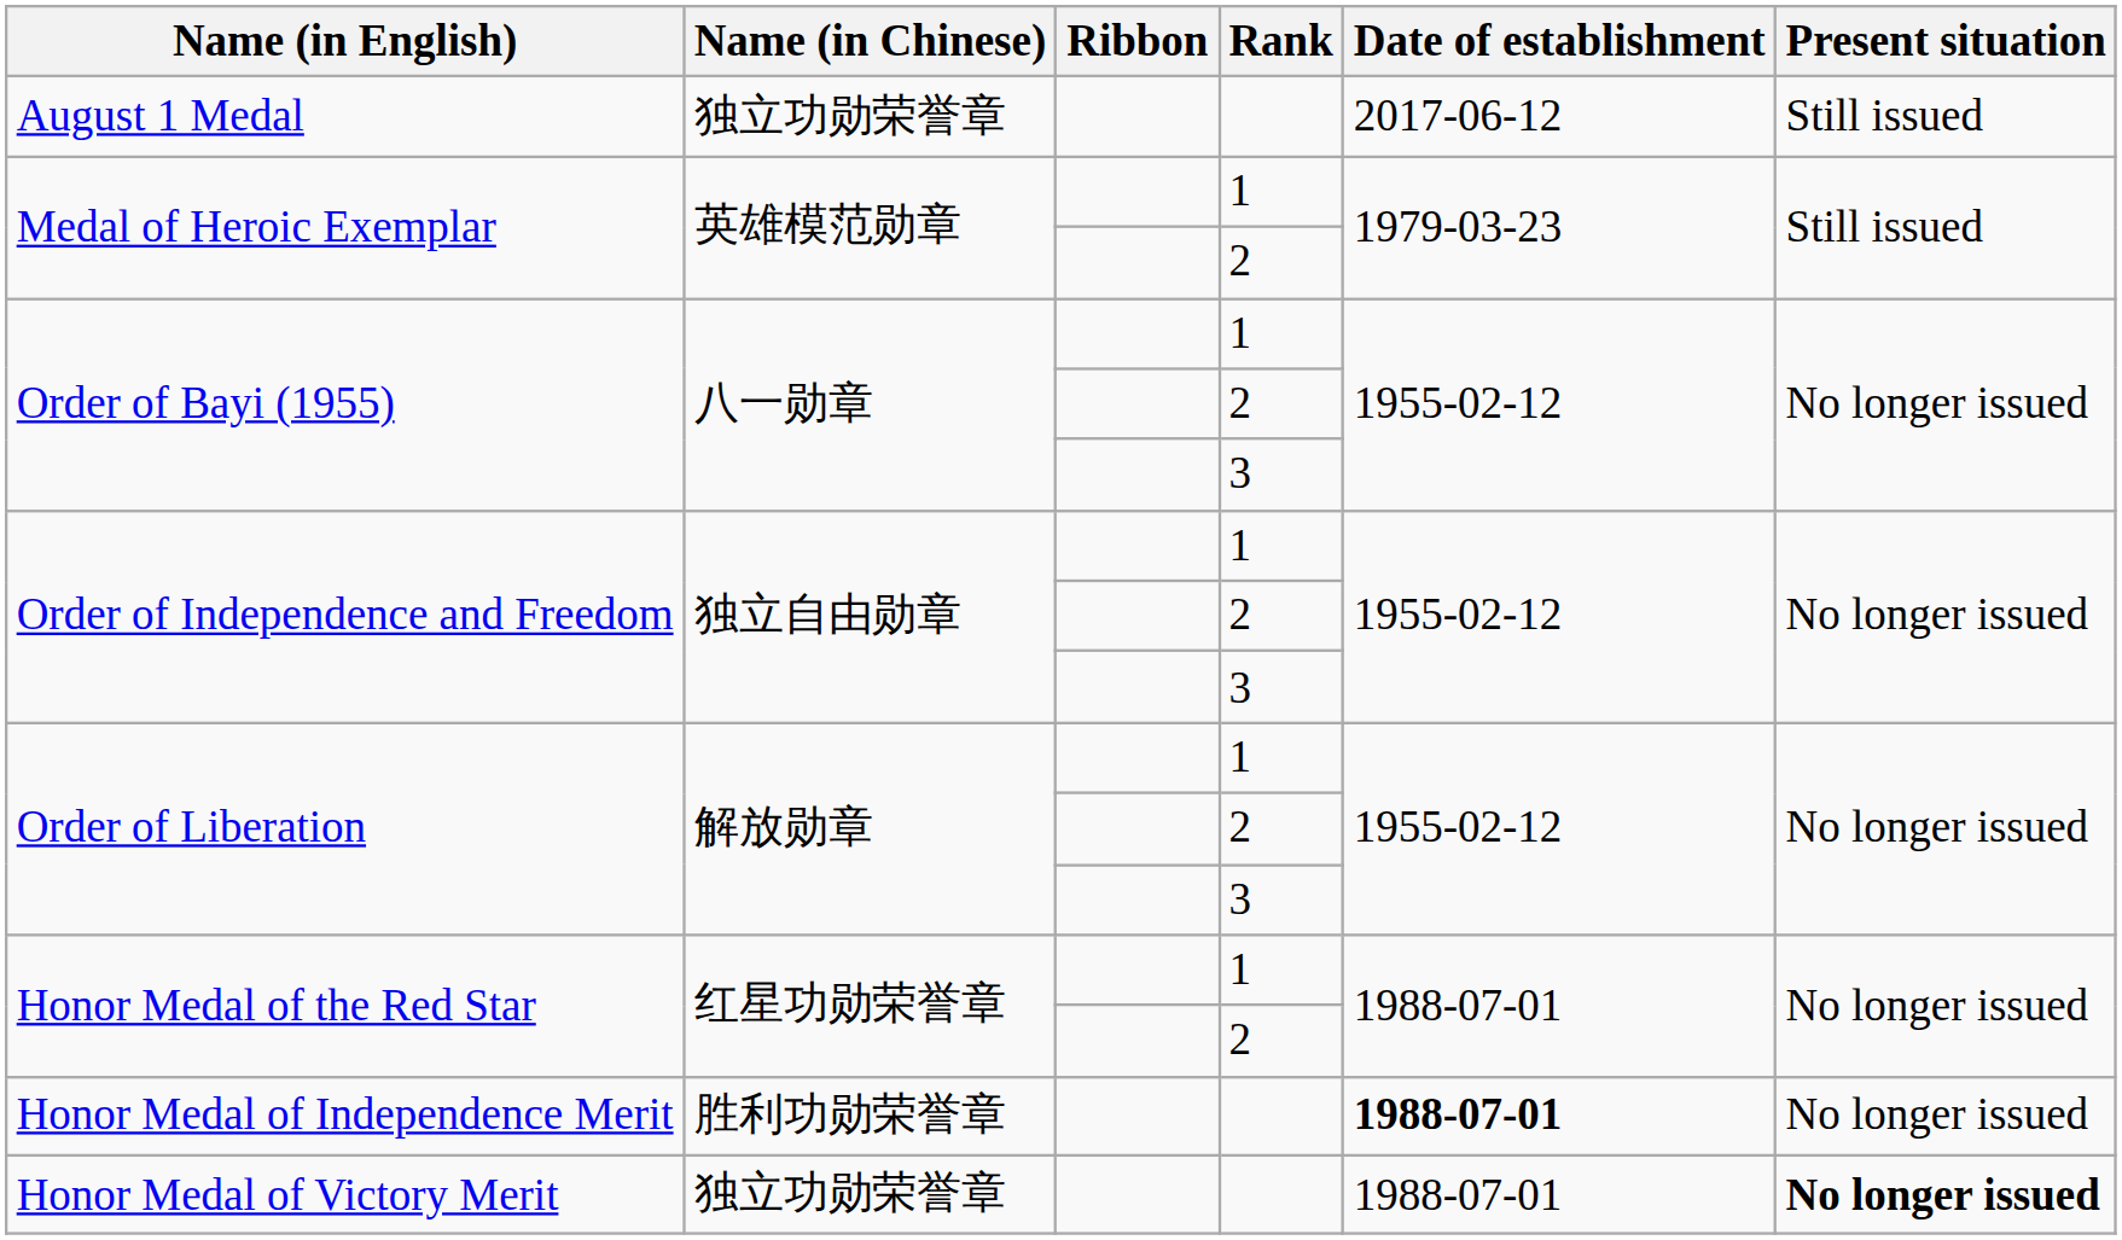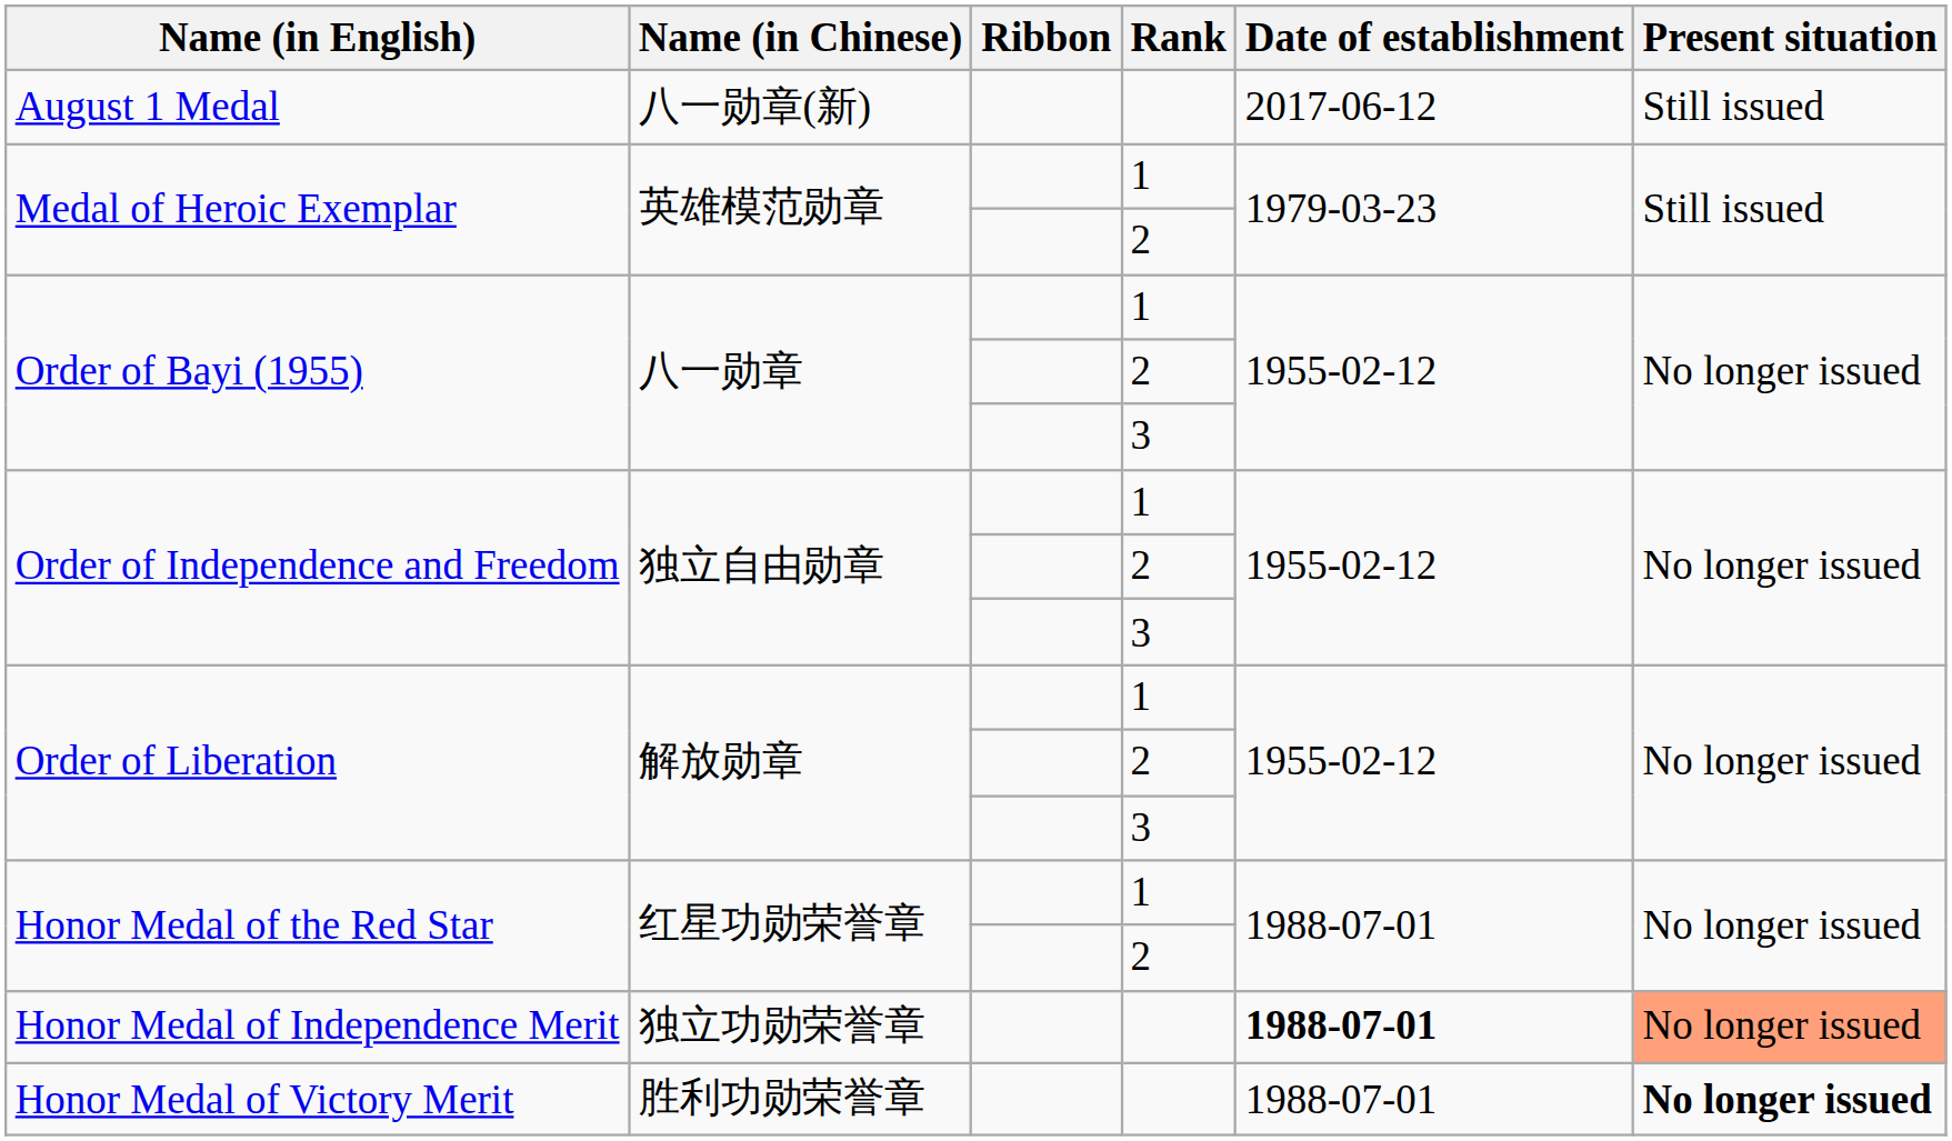 <table class="wikitable">
 <tr>
 <th>Name (in English)</th>
 <th>Name (in Chinese)</th>
 <th>Ribbon</th>
 <th>Rank</th>
 <th>Date of establishment</th>
 <th>Present situation</th>
 </tr>
 <tr>
 <td><a href='#'>August 1 Medal</a></td>
-<td>独立功勋荣誉章</td>
+<td>八一勋章(新)</td>
 <td></td>
 <td></td>
 <td>2017-06-12</td>
 <td>Still issued</td>
 </tr>
 <tr>
 <td rowspan=2><a href='#'>Medal of Heroic Exemplar</a></td>
 <td rowspan=2>英雄模范勋章</td>
 <td></td>
 <td>1</td>
 <td rowspan=2>1979-03-23</td>
 <td rowspan=2>Still issued</td>
 </tr>
 <tr>
 <td></td>
 <td>2</td>
 </tr>
 <tr>
 <td rowspan="3"><a href='#'>Order of Bayi (1955)</a></td>
 <td rowspan="3">八一勋章</td>
 <td></td>
 <td>1</td>
 <td rowspan="3">1955-02-12</td>
 <td rowspan="3">No longer issued</td>
 </tr>
 <tr>
 <td></td>
 <td>2</td>
 </tr>
 <tr>
 <td></td>
 <td>3</td>
 </tr>
 <tr>
 <td rowspan=3><a href='#'>Order of Independence and Freedom</a></td>
 <td rowspan=3>独立自由勋章</td>
 <td></td>
 <td>1</td>
 <td rowspan=3>1955-02-12</td>
 <td rowspan=3>No longer issued</td>
 </tr>
 <tr>
 <td></td>
 <td>2</td>
 </tr>
 <tr>
 <td></td>
 <td>3</td>
 </tr>
 <tr>
 <td rowspan=3><a href='#'>Order of Liberation</a></td>
 <td rowspan=3>解放勋章</td>
 <td></td>
 <td>1</td>
 <td rowspan=3>1955-02-12</td>
 <td rowspan=3>No longer issued</td>
 </tr>
 <tr>
 <td></td>
 <td>2</td>
 </tr>
 <tr>
 <td></td>
 <td>3</td>
 </tr>
 <tr>
 <td rowspan=2><a href='#'>Honor Medal of the Red Star</a></td>
 <td rowspan=2>红星功勋荣誉章</td>
 <td></td>
 <td>1</td>
 <td rowspan=2>1988-07-01</td>
 <td rowspan=2>No longer issued</td>
 </tr>
 <tr>
 <td></td>
 <td>2</td>
 </tr>
 <tr>
 <td><a href='#'>Honor Medal of Independence Merit</a></td>
-<td>胜利功勋荣誉章</td>
+<td>独立功勋荣誉章</td>
 <td></td>
 <td></td>
 <td><strong>1988-07-01</strong></td>
-<td>No longer issued</td>
+<td style="background: lightsalmon;">No longer issued</td>
 </tr>
 <tr>
 <td><a href='#'>Honor Medal of Victory Merit</a></td>
-<td>独立功勋荣誉章</td>
+<td>胜利功勋荣誉章</td>
 <td></td>
 <td></td>
 <td>1988-07-01</td>
 <td><strong>No longer issued</strong></td>
 </tr>
 </table>
